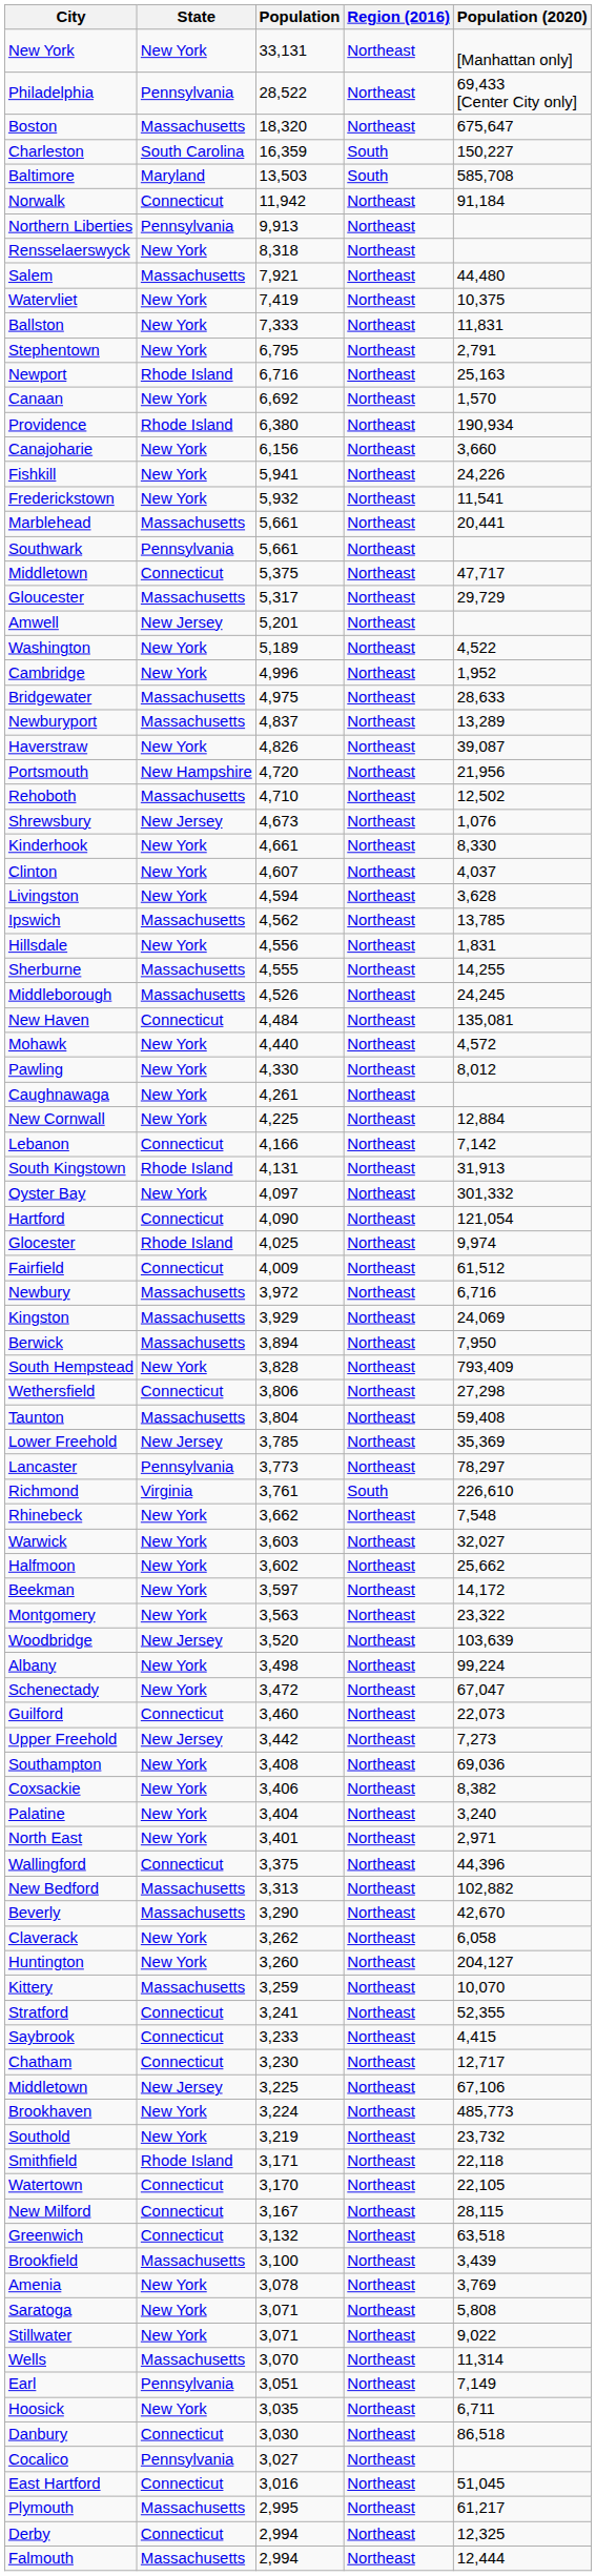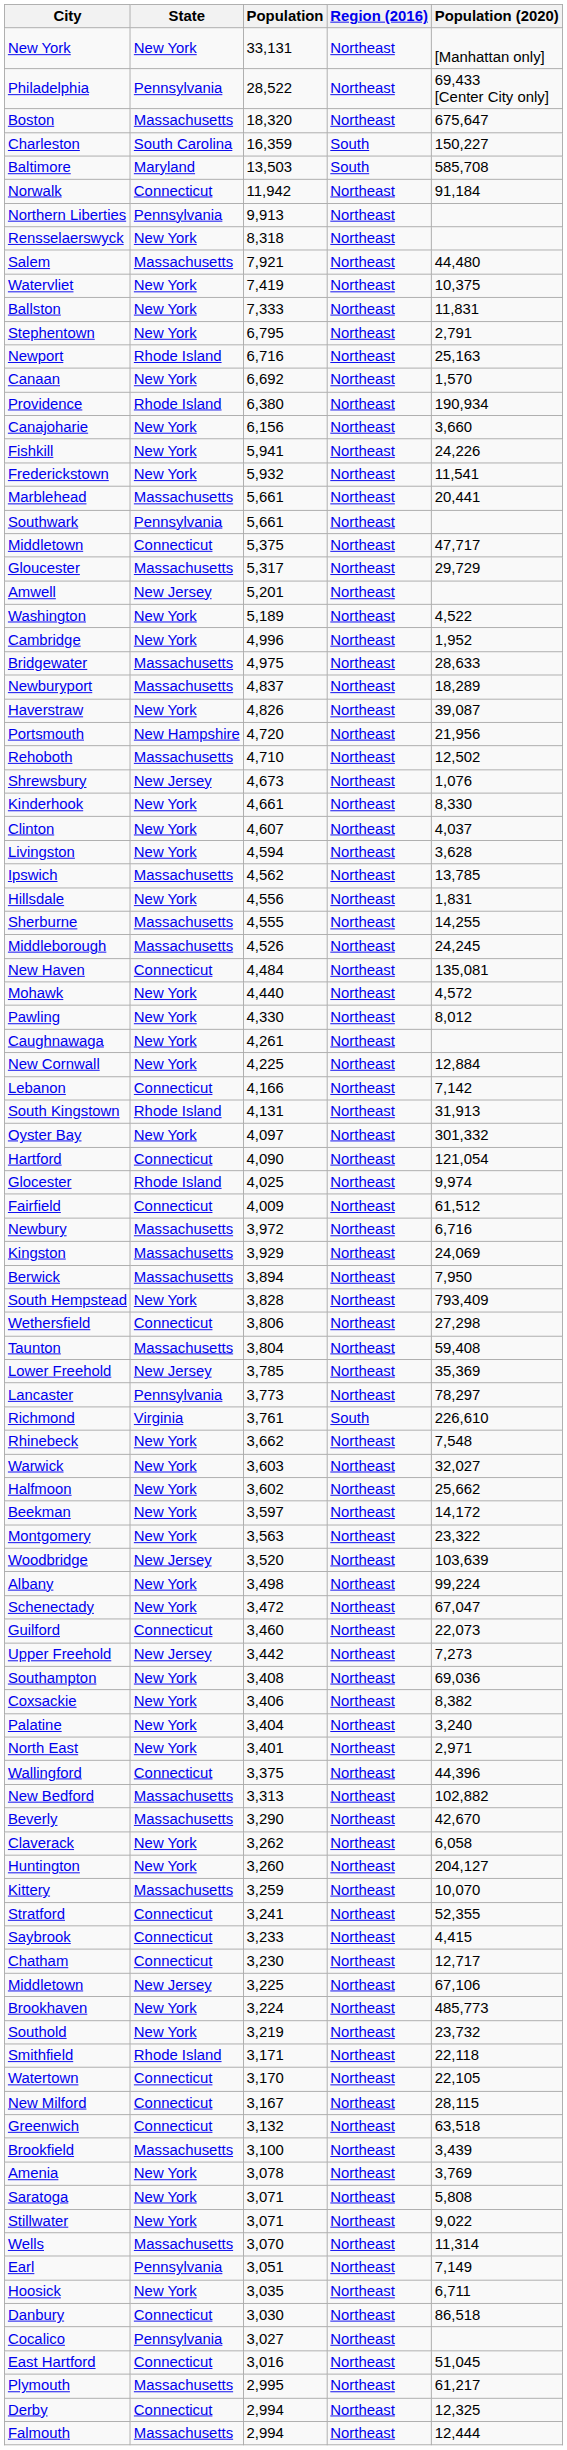 <table class="wikitable sortable">
 <tr>
 <th scope="col">City</th>
 <th scope="col">State</th>
 <th scope="col">Population</th>
 <th scope="col"><a href='#'>Region (2016)</a></th>
 <th scope="col">Population (2020)</th>
 </tr>
 <tr>
 <td><a href='#'>New York</a></td>
 <td><a href='#'>New York</a></td>
 <td>33,131</td>
 <td><a href='#'>Northeast</a></td>
 <td><br>[Manhattan only]</td>
 </tr>
 <tr>
 <td><a href='#'>Philadelphia</a></td>
 <td><a href='#'>Pennsylvania</a></td>
 <td>28,522</td>
 <td><a href='#'>Northeast</a></td>
 <td>69,433<br>[Center City only]</td>
 </tr>
 <tr>
 <td><a href='#'>Boston</a></td>
 <td><a href='#'>Massachusetts</a></td>
 <td>18,320</td>
 <td><a href='#'>Northeast</a></td>
 <td>675,647</td>
 </tr>
 <tr>
 <td><a href='#'>Charleston</a></td>
 <td><a href='#'>South Carolina</a></td>
 <td>16,359</td>
 <td><a href='#'>South</a></td>
 <td>150,227</td>
 </tr>
 <tr>
 <td><a href='#'>Baltimore</a></td>
 <td><a href='#'>Maryland</a></td>
 <td>13,503</td>
 <td><a href='#'>South</a></td>
 <td>585,708</td>
 </tr>
 <tr>
 <td><a href='#'>Norwalk</a></td>
 <td><a href='#'>Connecticut</a></td>
 <td>11,942</td>
 <td><a href='#'>Northeast</a></td>
 <td>91,184</td>
 </tr>
 <tr>
 <td><a href='#'>Northern Liberties</a></td>
 <td><a href='#'>Pennsylvania</a></td>
 <td>9,913</td>
 <td><a href='#'>Northeast</a></td>
 <td></td>
 </tr>
 <tr>
 <td><a href='#'>Rensselaerswyck</a></td>
 <td><a href='#'>New York</a></td>
 <td>8,318</td>
 <td><a href='#'>Northeast</a></td>
 <td></td>
 </tr>
 <tr>
 <td><a href='#'>Salem</a></td>
 <td><a href='#'>Massachusetts</a></td>
 <td>7,921</td>
 <td><a href='#'>Northeast</a></td>
 <td>44,480</td>
 </tr>
 <tr>
 <td><a href='#'>Watervliet</a></td>
 <td><a href='#'>New York</a></td>
 <td>7,419</td>
 <td><a href='#'>Northeast</a></td>
 <td>10,375</td>
 </tr>
 <tr>
 <td><a href='#'>Ballston</a></td>
 <td><a href='#'>New York</a></td>
 <td>7,333</td>
 <td><a href='#'>Northeast</a></td>
 <td>11,831</td>
 </tr>
 <tr>
 <td><a href='#'>Stephentown</a></td>
 <td><a href='#'>New York</a></td>
 <td>6,795</td>
 <td><a href='#'>Northeast</a></td>
 <td>2,791</td>
 </tr>
 <tr>
 <td><a href='#'>Newport</a></td>
 <td><a href='#'>Rhode Island</a></td>
 <td>6,716</td>
 <td><a href='#'>Northeast</a></td>
 <td>25,163</td>
 </tr>
 <tr>
 <td><a href='#'>Canaan</a></td>
 <td><a href='#'>New York</a></td>
 <td>6,692</td>
 <td><a href='#'>Northeast</a></td>
 <td>1,570</td>
 </tr>
 <tr>
 <td><a href='#'>Providence</a></td>
 <td><a href='#'>Rhode Island</a></td>
 <td>6,380</td>
 <td><a href='#'>Northeast</a></td>
 <td>190,934</td>
 </tr>
 <tr>
 <td><a href='#'>Canajoharie</a></td>
 <td><a href='#'>New York</a></td>
 <td>6,156</td>
 <td><a href='#'>Northeast</a></td>
 <td>3,660</td>
 </tr>
 <tr>
 <td><a href='#'>Fishkill</a></td>
 <td><a href='#'>New York</a></td>
 <td>5,941</td>
 <td><a href='#'>Northeast</a></td>
 <td>24,226</td>
 </tr>
 <tr>
 <td><a href='#'>Frederickstown</a></td>
 <td><a href='#'>New York</a></td>
 <td>5,932</td>
 <td><a href='#'>Northeast</a></td>
 <td>11,541</td>
 </tr>
 <tr>
 <td><a href='#'>Marblehead</a></td>
 <td><a href='#'>Massachusetts</a></td>
 <td>5,661</td>
 <td><a href='#'>Northeast</a></td>
 <td>20,441</td>
 </tr>
 <tr>
 <td><a href='#'>Southwark</a></td>
 <td><a href='#'>Pennsylvania</a></td>
 <td>5,661</td>
 <td><a href='#'>Northeast</a></td>
 <td></td>
 </tr>
 <tr>
 <td><a href='#'>Middletown</a></td>
 <td><a href='#'>Connecticut</a></td>
 <td>5,375</td>
 <td><a href='#'>Northeast</a></td>
 <td>47,717</td>
 </tr>
 <tr>
 <td><a href='#'>Gloucester</a></td>
 <td><a href='#'>Massachusetts</a></td>
 <td>5,317</td>
 <td><a href='#'>Northeast</a></td>
 <td>29,729</td>
 </tr>
 <tr>
 <td><a href='#'>Amwell</a></td>
 <td><a href='#'>New Jersey</a></td>
 <td>5,201</td>
 <td><a href='#'>Northeast</a></td>
 <td></td>
 </tr>
 <tr>
 <td><a href='#'>Washington</a></td>
 <td><a href='#'>New York</a></td>
 <td>5,189</td>
 <td><a href='#'>Northeast</a></td>
 <td>4,522</td>
 </tr>
 <tr>
 <td><a href='#'>Cambridge</a></td>
 <td><a href='#'>New York</a></td>
 <td>4,996</td>
 <td><a href='#'>Northeast</a></td>
 <td>1,952</td>
 </tr>
 <tr>
 <td><a href='#'>Bridgewater</a></td>
 <td><a href='#'>Massachusetts</a></td>
 <td>4,975</td>
 <td><a href='#'>Northeast</a></td>
 <td>28,633</td>
 </tr>
 <tr>
 <td><a href='#'>Newburyport</a></td>
 <td><a href='#'>Massachusetts</a></td>
 <td>4,837</td>
 <td><a href='#'>Northeast</a></td>
-<td>13,289</td>
+<td>18,289</td>
 </tr>
 <tr>
 <td><a href='#'>Haverstraw</a></td>
 <td><a href='#'>New York</a></td>
 <td>4,826</td>
 <td><a href='#'>Northeast</a></td>
 <td>39,087</td>
 </tr>
 <tr>
 <td><a href='#'>Portsmouth</a></td>
 <td><a href='#'>New Hampshire</a></td>
 <td>4,720</td>
 <td><a href='#'>Northeast</a></td>
 <td>21,956</td>
 </tr>
 <tr>
 <td><a href='#'>Rehoboth</a></td>
 <td><a href='#'>Massachusetts</a></td>
 <td>4,710</td>
 <td><a href='#'>Northeast</a></td>
 <td>12,502</td>
 </tr>
 <tr>
 <td><a href='#'>Shrewsbury</a></td>
 <td><a href='#'>New Jersey</a></td>
 <td>4,673</td>
 <td><a href='#'>Northeast</a></td>
 <td>1,076</td>
 </tr>
 <tr>
 <td><a href='#'>Kinderhook</a></td>
 <td><a href='#'>New York</a></td>
 <td>4,661</td>
 <td><a href='#'>Northeast</a></td>
 <td>8,330</td>
 </tr>
 <tr>
 <td><a href='#'>Clinton</a></td>
 <td><a href='#'>New York</a></td>
 <td>4,607</td>
 <td><a href='#'>Northeast</a></td>
 <td>4,037</td>
 </tr>
 <tr>
 <td><a href='#'>Livingston</a></td>
 <td><a href='#'>New York</a></td>
 <td>4,594</td>
 <td><a href='#'>Northeast</a></td>
 <td>3,628</td>
 </tr>
 <tr>
 <td><a href='#'>Ipswich</a></td>
 <td><a href='#'>Massachusetts</a></td>
 <td>4,562</td>
 <td><a href='#'>Northeast</a></td>
 <td>13,785</td>
 </tr>
 <tr>
 <td><a href='#'>Hillsdale</a></td>
 <td><a href='#'>New York</a></td>
 <td>4,556</td>
 <td><a href='#'>Northeast</a></td>
 <td>1,831</td>
 </tr>
 <tr>
 <td><a href='#'>Sherburne</a></td>
 <td><a href='#'>Massachusetts</a></td>
 <td>4,555</td>
 <td><a href='#'>Northeast</a></td>
 <td>14,255</td>
 </tr>
 <tr>
 <td><a href='#'>Middleborough</a></td>
 <td><a href='#'>Massachusetts</a></td>
 <td>4,526</td>
 <td><a href='#'>Northeast</a></td>
 <td>24,245</td>
 </tr>
 <tr>
 <td><a href='#'>New Haven</a></td>
 <td><a href='#'>Connecticut</a></td>
 <td>4,484</td>
 <td><a href='#'>Northeast</a></td>
 <td>135,081</td>
 </tr>
 <tr>
 <td><a href='#'>Mohawk</a></td>
 <td><a href='#'>New York</a></td>
 <td>4,440</td>
 <td><a href='#'>Northeast</a></td>
 <td>4,572</td>
 </tr>
 <tr>
 <td><a href='#'>Pawling</a></td>
 <td><a href='#'>New York</a></td>
 <td>4,330</td>
 <td><a href='#'>Northeast</a></td>
 <td>8,012</td>
 </tr>
 <tr>
 <td><a href='#'>Caughnawaga</a></td>
 <td><a href='#'>New York</a></td>
 <td>4,261</td>
 <td><a href='#'>Northeast</a></td>
 <td></td>
 </tr>
 <tr>
 <td><a href='#'>New Cornwall</a></td>
 <td><a href='#'>New York</a></td>
 <td>4,225</td>
 <td><a href='#'>Northeast</a></td>
 <td>12,884</td>
 </tr>
 <tr>
 <td><a href='#'>Lebanon</a></td>
 <td><a href='#'>Connecticut</a></td>
 <td>4,166</td>
 <td><a href='#'>Northeast</a></td>
 <td>7,142</td>
 </tr>
 <tr>
 <td><a href='#'>South Kingstown</a></td>
 <td><a href='#'>Rhode Island</a></td>
 <td>4,131</td>
 <td><a href='#'>Northeast</a></td>
 <td>31,913</td>
 </tr>
 <tr>
 <td><a href='#'>Oyster Bay</a></td>
 <td><a href='#'>New York</a></td>
 <td>4,097</td>
 <td><a href='#'>Northeast</a></td>
 <td>301,332</td>
 </tr>
 <tr>
 <td><a href='#'>Hartford</a></td>
 <td><a href='#'>Connecticut</a></td>
 <td>4,090</td>
 <td><a href='#'>Northeast</a></td>
 <td>121,054</td>
 </tr>
 <tr>
 <td><a href='#'>Glocester</a></td>
 <td><a href='#'>Rhode Island</a></td>
 <td>4,025</td>
 <td><a href='#'>Northeast</a></td>
 <td>9,974</td>
 </tr>
 <tr>
 <td><a href='#'>Fairfield</a></td>
 <td><a href='#'>Connecticut</a></td>
 <td>4,009</td>
 <td><a href='#'>Northeast</a></td>
 <td>61,512</td>
 </tr>
 <tr>
 <td><a href='#'>Newbury</a></td>
 <td><a href='#'>Massachusetts</a></td>
 <td>3,972</td>
 <td><a href='#'>Northeast</a></td>
 <td>6,716</td>
 </tr>
 <tr>
 <td><a href='#'>Kingston</a></td>
 <td><a href='#'>Massachusetts</a></td>
 <td>3,929</td>
 <td><a href='#'>Northeast</a></td>
 <td>24,069</td>
 </tr>
 <tr>
 <td><a href='#'>Berwick</a></td>
 <td><a href='#'>Massachusetts</a></td>
 <td>3,894</td>
 <td><a href='#'>Northeast</a></td>
 <td>7,950</td>
 </tr>
 <tr>
 <td><a href='#'>South Hempstead</a></td>
 <td><a href='#'>New York</a></td>
 <td>3,828</td>
 <td><a href='#'>Northeast</a></td>
 <td>793,409</td>
 </tr>
 <tr>
 <td><a href='#'>Wethersfield</a></td>
 <td><a href='#'>Connecticut</a></td>
 <td>3,806</td>
 <td><a href='#'>Northeast</a></td>
 <td>27,298</td>
 </tr>
 <tr>
 <td><a href='#'>Taunton</a></td>
 <td><a href='#'>Massachusetts</a></td>
 <td>3,804</td>
 <td><a href='#'>Northeast</a></td>
 <td>59,408</td>
 </tr>
 <tr>
 <td><a href='#'>Lower Freehold</a></td>
 <td><a href='#'>New Jersey</a></td>
 <td>3,785</td>
 <td><a href='#'>Northeast</a></td>
 <td>35,369</td>
 </tr>
 <tr>
 <td><a href='#'>Lancaster</a></td>
 <td><a href='#'>Pennsylvania</a></td>
 <td>3,773</td>
 <td><a href='#'>Northeast</a></td>
 <td>78,297</td>
 </tr>
 <tr>
 <td><a href='#'>Richmond</a></td>
 <td><a href='#'>Virginia</a></td>
 <td>3,761</td>
 <td><a href='#'>South</a></td>
 <td>226,610</td>
 </tr>
 <tr>
 <td><a href='#'>Rhinebeck</a></td>
 <td><a href='#'>New York</a></td>
 <td>3,662</td>
 <td><a href='#'>Northeast</a></td>
 <td>7,548</td>
 </tr>
 <tr>
 <td><a href='#'>Warwick</a></td>
 <td><a href='#'>New York</a></td>
 <td>3,603</td>
 <td><a href='#'>Northeast</a></td>
 <td>32,027</td>
 </tr>
 <tr>
 <td><a href='#'>Halfmoon</a></td>
 <td><a href='#'>New York</a></td>
 <td>3,602</td>
 <td><a href='#'>Northeast</a></td>
 <td>25,662</td>
 </tr>
 <tr>
 <td><a href='#'>Beekman</a></td>
 <td><a href='#'>New York</a></td>
 <td>3,597</td>
 <td><a href='#'>Northeast</a></td>
 <td>14,172</td>
 </tr>
 <tr>
 <td><a href='#'>Montgomery</a></td>
 <td><a href='#'>New York</a></td>
 <td>3,563</td>
 <td><a href='#'>Northeast</a></td>
 <td>23,322</td>
 </tr>
 <tr>
 <td><a href='#'>Woodbridge</a></td>
 <td><a href='#'>New Jersey</a></td>
 <td>3,520</td>
 <td><a href='#'>Northeast</a></td>
 <td>103,639</td>
 </tr>
 <tr>
 <td><a href='#'>Albany</a></td>
 <td><a href='#'>New York</a></td>
 <td>3,498</td>
 <td><a href='#'>Northeast</a></td>
 <td>99,224</td>
 </tr>
 <tr>
 <td><a href='#'>Schenectady</a></td>
 <td><a href='#'>New York</a></td>
 <td>3,472</td>
 <td><a href='#'>Northeast</a></td>
 <td>67,047</td>
 </tr>
 <tr>
 <td><a href='#'>Guilford</a></td>
 <td><a href='#'>Connecticut</a></td>
 <td>3,460</td>
 <td><a href='#'>Northeast</a></td>
 <td>22,073</td>
 </tr>
 <tr>
 <td><a href='#'>Upper Freehold</a></td>
 <td><a href='#'>New Jersey</a></td>
 <td>3,442</td>
 <td><a href='#'>Northeast</a></td>
 <td>7,273</td>
 </tr>
 <tr>
 <td><a href='#'>Southampton</a></td>
 <td><a href='#'>New York</a></td>
 <td>3,408</td>
 <td><a href='#'>Northeast</a></td>
 <td>69,036</td>
 </tr>
 <tr>
 <td><a href='#'>Coxsackie</a></td>
 <td><a href='#'>New York</a></td>
 <td>3,406</td>
 <td><a href='#'>Northeast</a></td>
 <td>8,382</td>
 </tr>
 <tr>
 <td><a href='#'>Palatine</a></td>
 <td><a href='#'>New York</a></td>
 <td>3,404</td>
 <td><a href='#'>Northeast</a></td>
 <td>3,240</td>
 </tr>
 <tr>
 <td><a href='#'>North East</a></td>
 <td><a href='#'>New York</a></td>
 <td>3,401</td>
 <td><a href='#'>Northeast</a></td>
 <td>2,971</td>
 </tr>
 <tr>
 <td><a href='#'>Wallingford</a></td>
 <td><a href='#'>Connecticut</a></td>
 <td>3,375</td>
 <td><a href='#'>Northeast</a></td>
 <td>44,396</td>
 </tr>
 <tr>
 <td><a href='#'>New Bedford</a></td>
 <td><a href='#'>Massachusetts</a></td>
 <td>3,313</td>
 <td><a href='#'>Northeast</a></td>
 <td>102,882</td>
 </tr>
 <tr>
 <td><a href='#'>Beverly</a></td>
 <td><a href='#'>Massachusetts</a></td>
 <td>3,290</td>
 <td><a href='#'>Northeast</a></td>
 <td>42,670</td>
 </tr>
 <tr>
 <td><a href='#'>Claverack</a></td>
 <td><a href='#'>New York</a></td>
 <td>3,262</td>
 <td><a href='#'>Northeast</a></td>
 <td>6,058</td>
 </tr>
 <tr>
 <td><a href='#'>Huntington</a></td>
 <td><a href='#'>New York</a></td>
 <td>3,260</td>
 <td><a href='#'>Northeast</a></td>
 <td>204,127</td>
 </tr>
 <tr>
 <td><a href='#'>Kittery</a></td>
 <td><a href='#'>Massachusetts</a></td>
 <td>3,259</td>
 <td><a href='#'>Northeast</a></td>
 <td>10,070</td>
 </tr>
 <tr>
 <td><a href='#'>Stratford</a></td>
 <td><a href='#'>Connecticut</a></td>
 <td>3,241</td>
 <td><a href='#'>Northeast</a></td>
 <td>52,355</td>
 </tr>
 <tr>
 <td><a href='#'>Saybrook</a></td>
 <td><a href='#'>Connecticut</a></td>
 <td>3,233</td>
 <td><a href='#'>Northeast</a></td>
 <td>4,415</td>
 </tr>
 <tr>
 <td><a href='#'>Chatham</a></td>
 <td><a href='#'>Connecticut</a></td>
 <td>3,230</td>
 <td><a href='#'>Northeast</a></td>
 <td>12,717</td>
 </tr>
 <tr>
 <td><a href='#'>Middletown</a></td>
 <td><a href='#'>New Jersey</a></td>
 <td>3,225</td>
 <td><a href='#'>Northeast</a></td>
 <td>67,106</td>
 </tr>
 <tr>
 <td><a href='#'>Brookhaven</a></td>
 <td><a href='#'>New York</a></td>
 <td>3,224</td>
 <td><a href='#'>Northeast</a></td>
 <td>485,773</td>
 </tr>
 <tr>
 <td><a href='#'>Southold</a></td>
 <td><a href='#'>New York</a></td>
 <td>3,219</td>
 <td><a href='#'>Northeast</a></td>
 <td>23,732</td>
 </tr>
 <tr>
 <td><a href='#'>Smithfield</a></td>
 <td><a href='#'>Rhode Island</a></td>
 <td>3,171</td>
 <td><a href='#'>Northeast</a></td>
 <td>22,118</td>
 </tr>
 <tr>
 <td><a href='#'>Watertown</a></td>
 <td><a href='#'>Connecticut</a></td>
 <td>3,170</td>
 <td><a href='#'>Northeast</a></td>
 <td>22,105</td>
 </tr>
 <tr>
 <td><a href='#'>New Milford</a></td>
 <td><a href='#'>Connecticut</a></td>
 <td>3,167</td>
 <td><a href='#'>Northeast</a></td>
 <td>28,115</td>
 </tr>
 <tr>
 <td><a href='#'>Greenwich</a></td>
 <td><a href='#'>Connecticut</a></td>
 <td>3,132</td>
 <td><a href='#'>Northeast</a></td>
 <td>63,518</td>
 </tr>
 <tr>
 <td><a href='#'>Brookfield</a></td>
 <td><a href='#'>Massachusetts</a></td>
 <td>3,100</td>
 <td><a href='#'>Northeast</a></td>
 <td>3,439</td>
 </tr>
 <tr>
 <td><a href='#'>Amenia</a></td>
 <td><a href='#'>New York</a></td>
 <td>3,078</td>
 <td><a href='#'>Northeast</a></td>
 <td>3,769</td>
 </tr>
 <tr>
 <td><a href='#'>Saratoga</a></td>
 <td><a href='#'>New York</a></td>
 <td>3,071</td>
 <td><a href='#'>Northeast</a></td>
 <td>5,808</td>
 </tr>
 <tr>
 <td><a href='#'>Stillwater</a></td>
 <td><a href='#'>New York</a></td>
 <td>3,071</td>
 <td><a href='#'>Northeast</a></td>
 <td>9,022</td>
 </tr>
 <tr>
 <td><a href='#'>Wells</a></td>
 <td><a href='#'>Massachusetts</a></td>
 <td>3,070</td>
 <td><a href='#'>Northeast</a></td>
 <td>11,314</td>
 </tr>
 <tr>
 <td><a href='#'>Earl</a></td>
 <td><a href='#'>Pennsylvania</a></td>
 <td>3,051</td>
 <td><a href='#'>Northeast</a></td>
 <td>7,149</td>
 </tr>
 <tr>
 <td><a href='#'>Hoosick</a></td>
 <td><a href='#'>New York</a></td>
 <td>3,035</td>
 <td><a href='#'>Northeast</a></td>
 <td>6,711</td>
 </tr>
 <tr>
 <td><a href='#'>Danbury</a></td>
 <td><a href='#'>Connecticut</a></td>
 <td>3,030</td>
 <td><a href='#'>Northeast</a></td>
 <td>86,518</td>
 </tr>
 <tr>
 <td><a href='#'>Cocalico</a></td>
 <td><a href='#'>Pennsylvania</a></td>
 <td>3,027</td>
 <td><a href='#'>Northeast</a></td>
 <td></td>
 </tr>
 <tr>
 <td><a href='#'>East Hartford</a></td>
 <td><a href='#'>Connecticut</a></td>
 <td>3,016</td>
 <td><a href='#'>Northeast</a></td>
 <td>51,045</td>
 </tr>
 <tr>
 <td><a href='#'>Plymouth</a></td>
 <td><a href='#'>Massachusetts</a></td>
 <td>2,995</td>
 <td><a href='#'>Northeast</a></td>
 <td>61,217</td>
 </tr>
 <tr>
 <td><a href='#'>Derby</a></td>
 <td><a href='#'>Connecticut</a></td>
 <td>2,994</td>
 <td><a href='#'>Northeast</a></td>
 <td>12,325</td>
 </tr>
 <tr>
 <td><a href='#'>Falmouth</a></td>
 <td><a href='#'>Massachusetts</a></td>
 <td>2,994</td>
 <td><a href='#'>Northeast</a></td>
 <td>12,444</td>
 </tr>
 </table>
